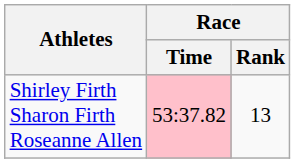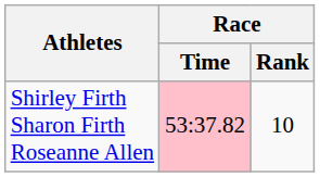 <table class="wikitable" border="1" style="font-size:90%">
 <tr>
 <th rowspan=2>Athletes</th>
 <th colspan=2>Race</th>
 </tr>
 <tr>
 <th>Time</th>
 <th>Rank</th>
 </tr>
 <tr>
 <td><a href='#'>Shirley Firth</a><br><a href='#'>Sharon Firth</a><br><a href='#'>Roseanne Allen</a></td>
 <td align=center style="background: pink;">53:37.82</td>
-<td align=center>13</td>
+<td align=center>10</td>
 </tr>
 </table>
